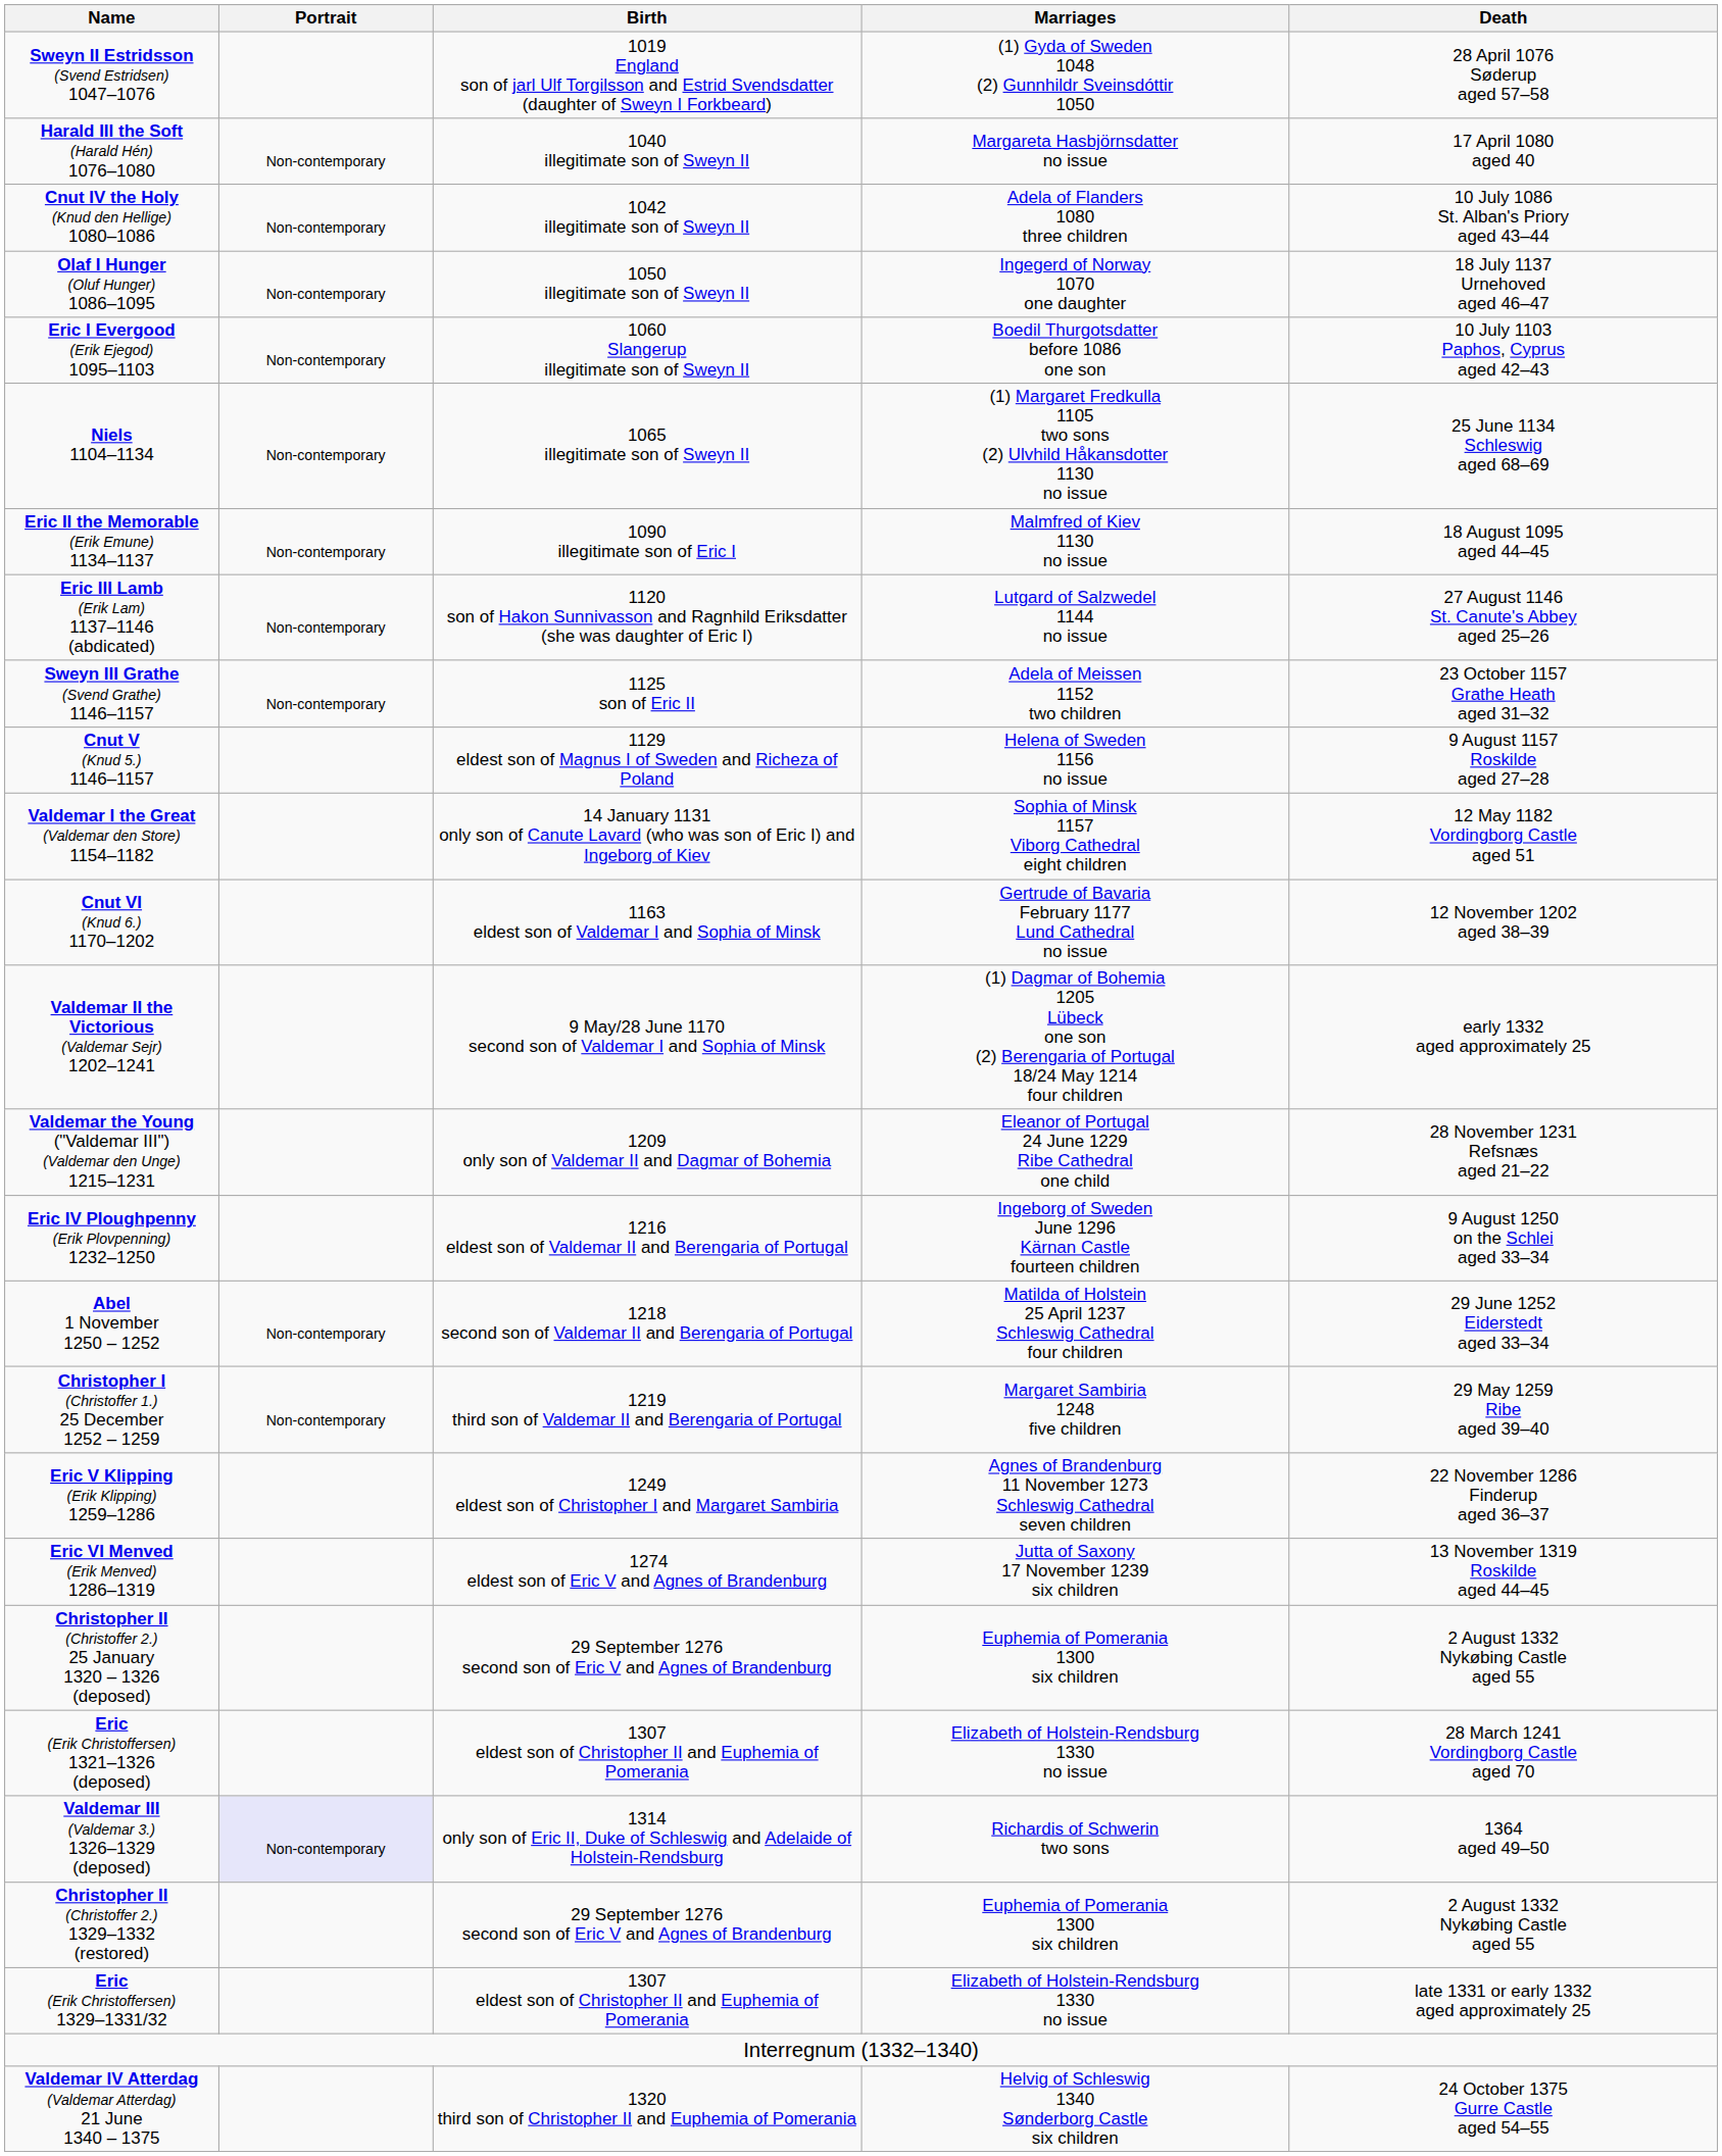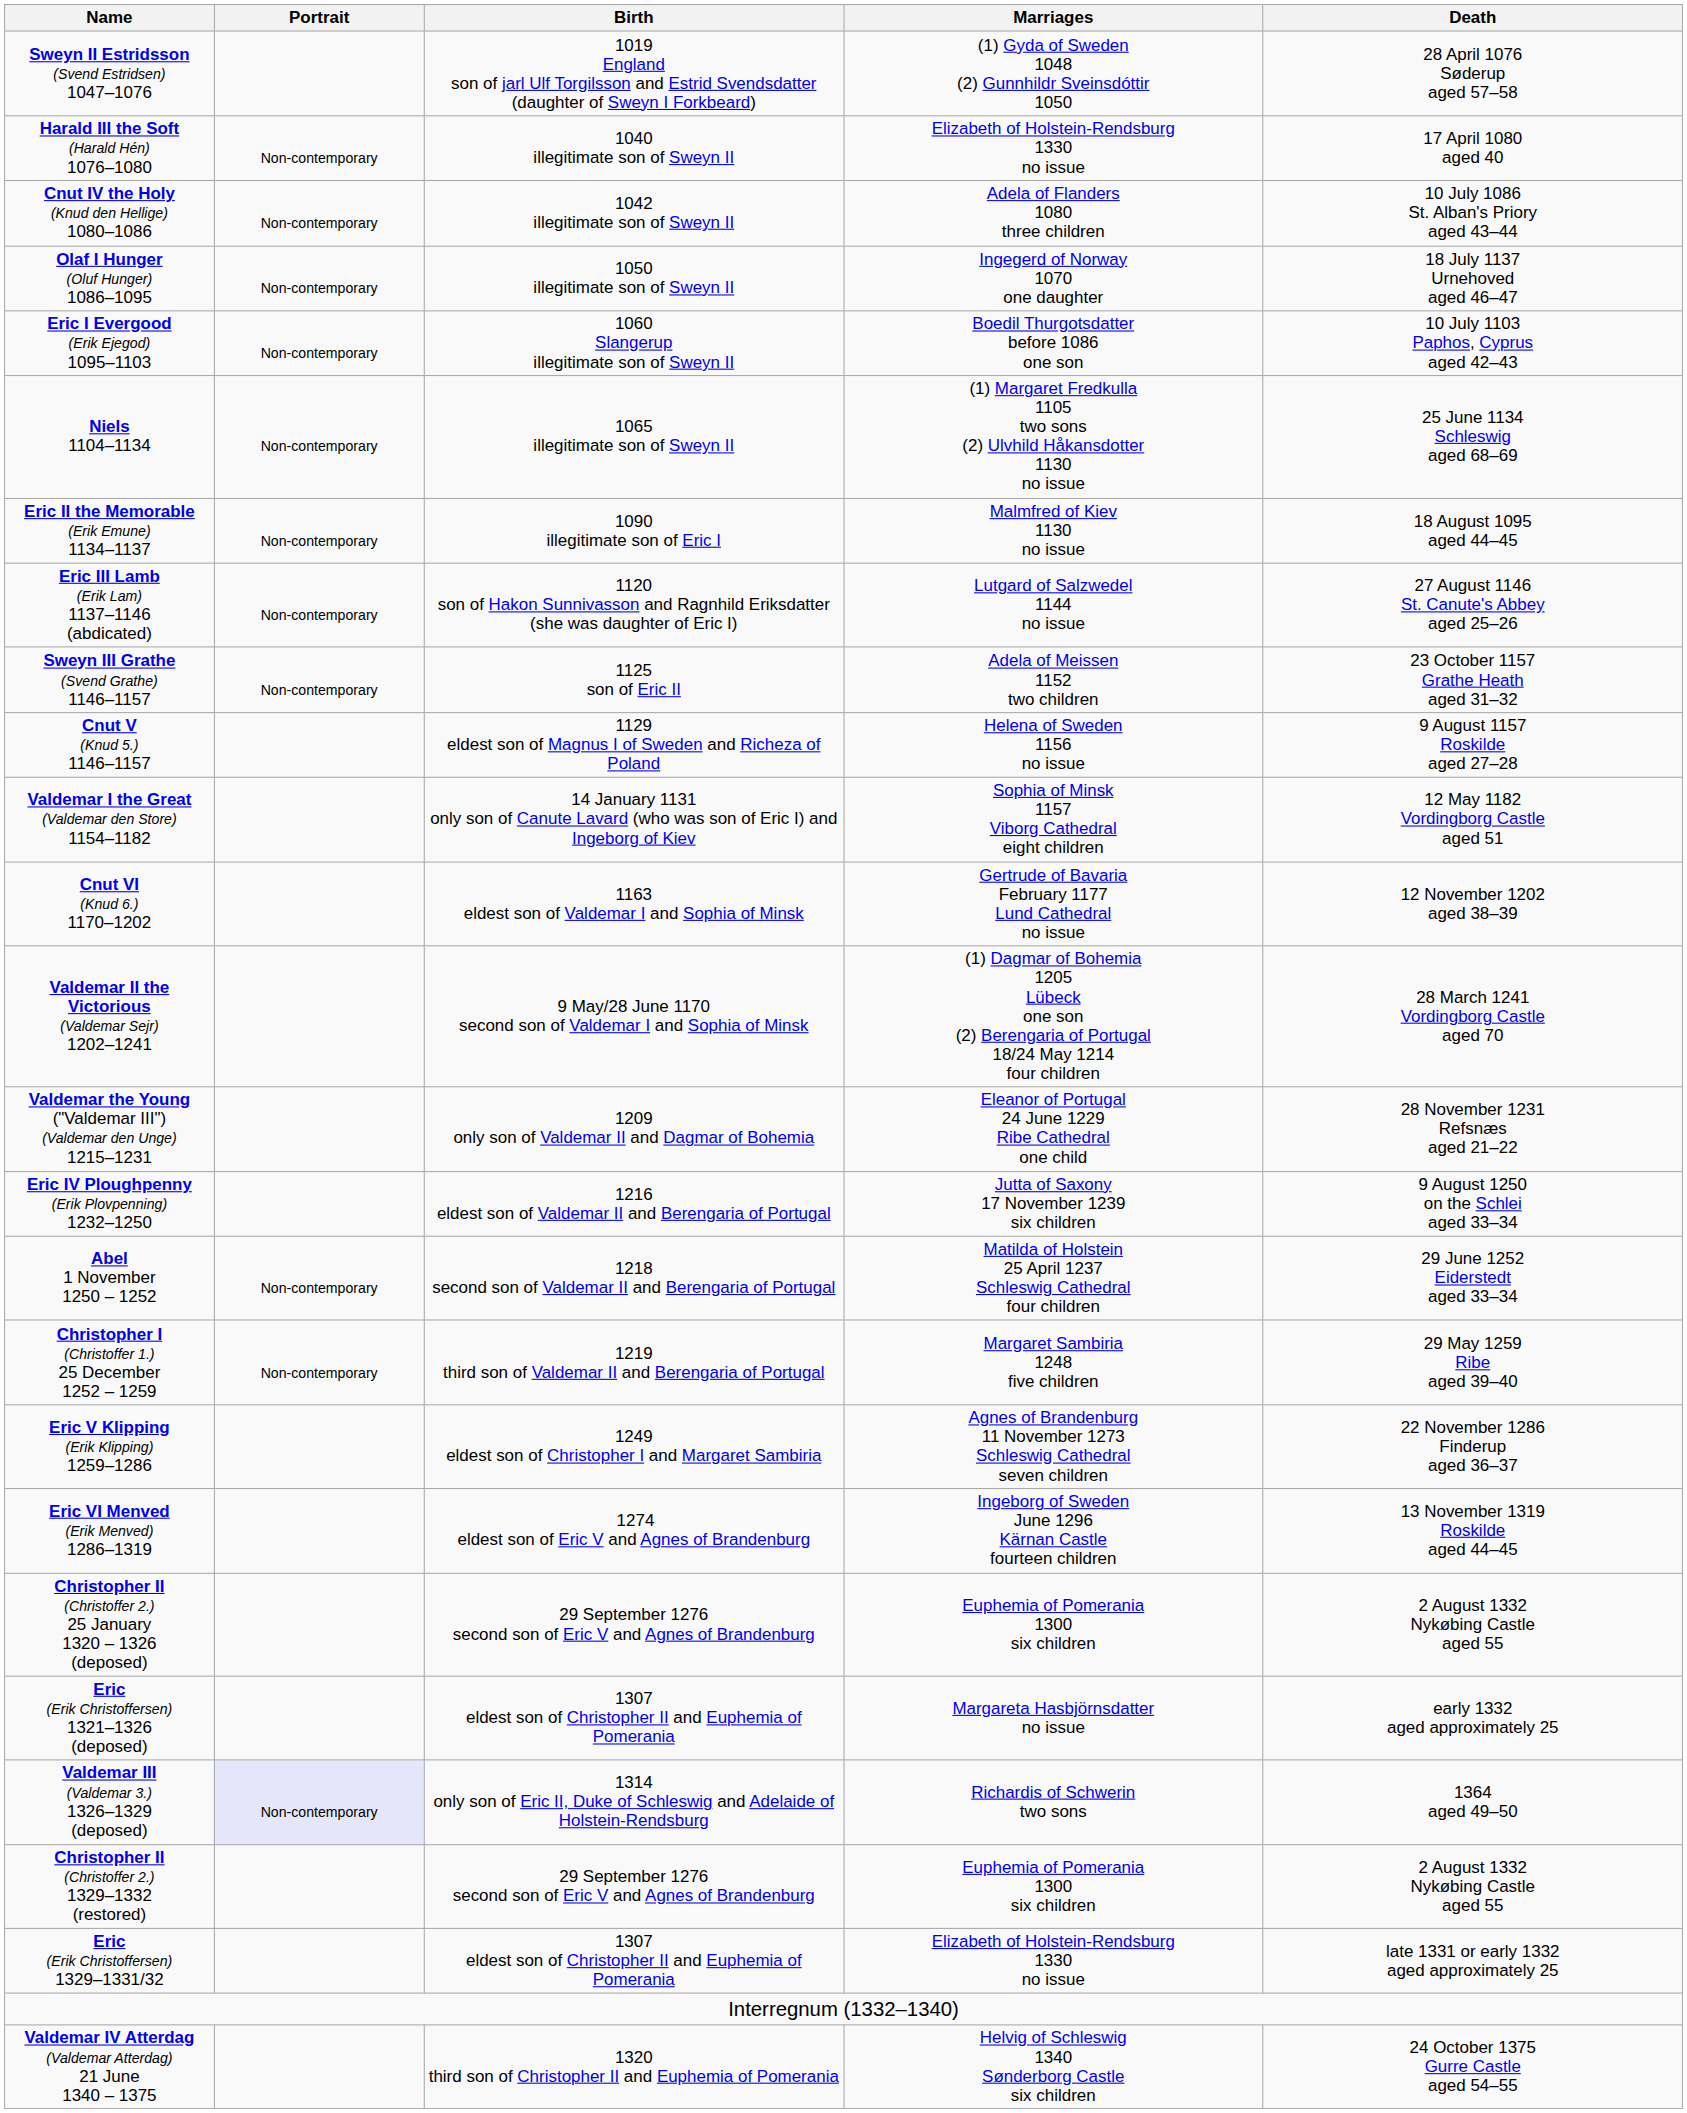 <table style="text-align:center; width:100%" class="wikitable sticky-header">
 <tr>
 <th width=10%>Name</th>
 <th width=10%>Portrait</th>
 <th width=20%>Birth</th>
 <th width=20%>Marriages</th>
 <th width=20%>Death</th>
 </tr>
 <tr>
 <td><strong><a href='#'>Sweyn II Estridsson</a></strong><br><small><em>(Svend Estridsen)</em></small><br>1047–1076</td>
 <td></td>
 <td> 1019<br><a href='#'>England</a><br>son of <a href='#'>jarl Ulf Torgilsson</a> and <a href='#'>Estrid Svendsdatter</a> (daughter of <a href='#'>Sweyn I Forkbeard</a>)</td>
 <td>(1) <a href='#'>Gyda of Sweden</a><br> 1048<br>(2) <a href='#'>Gunnhildr Sveinsdóttir</a><br> 1050</td>
 <td>28 April 1076<br>Søderup<br>aged 57–58</td>
 </tr>
 <tr>
 <td><strong><a href='#'>Harald III the Soft</a></strong><br><small><em>(Harald Hén)</em></small><br>1076–1080</td>
 <td><br><small>Non-contemporary</small></td>
 <td> 1040<br>illegitimate son of <a href='#'>Sweyn II</a></td>
-<td><a href='#'>Margareta Hasbjörnsdatter</a><br>no issue</td>
+<td><a href='#'>Elizabeth of Holstein-Rendsburg</a><br>1330<br>no issue</td>
 <td>17 April 1080<br>aged 40</td>
 </tr>
 <tr>
 <td><strong><a href='#'>Cnut IV the Holy</a></strong><br><small><em>(Knud den Hellige)</em></small><br>1080–1086</td>
 <td><br><small>Non-contemporary</small></td>
 <td> 1042<br>illegitimate son of <a href='#'>Sweyn II</a></td>
 <td><a href='#'>Adela of Flanders</a><br> 1080<br>three children</td>
 <td>10 July 1086<br>St. Alban's Priory<br>aged 43–44</td>
 </tr>
 <tr>
 <td><strong><a href='#'>Olaf I Hunger</a></strong><br><small><em>(Oluf Hunger)</em></small><br>1086–1095</td>
 <td><br><small>Non-contemporary</small></td>
 <td> 1050<br>illegitimate son of <a href='#'>Sweyn II</a></td>
 <td><a href='#'>Ingegerd of Norway</a><br> 1070<br>one daughter</td>
 <td>18 July 1137<br>Urnehoved<br>aged 46–47</td>
 </tr>
 <tr>
 <td><strong><a href='#'>Eric I Evergood</a></strong><br><small><em>(Erik Ejegod)</em></small><br>1095–1103</td>
 <td><br><small>Non-contemporary</small></td>
 <td> 1060<br><a href='#'>Slangerup</a><br>illegitimate son of <a href='#'>Sweyn II</a></td>
 <td><a href='#'>Boedil Thurgotsdatter</a><br>before 1086<br>one son</td>
 <td>10 July 1103<br><a href='#'>Paphos</a>, <a href='#'>Cyprus</a><br>aged 42–43</td>
 </tr>
 <tr>
 <td><strong><a href='#'>Niels</a></strong><br>1104–1134</td>
 <td><br><small>Non-contemporary</small></td>
 <td> 1065<br>illegitimate son of <a href='#'>Sweyn II</a></td>
 <td>(1) <a href='#'>Margaret Fredkulla</a><br> 1105<br>two sons<br>(2) <a href='#'>Ulvhild Håkansdotter</a><br> 1130<br>no issue</td>
 <td>25 June 1134<br><a href='#'>Schleswig</a><br>aged 68–69</td>
 </tr>
 <tr>
 <td><strong><a href='#'>Eric II the Memorable</a></strong><br><small><em>(Erik Emune)</em></small><br>1134–1137</td>
 <td><br><small>Non-contemporary</small></td>
 <td> 1090<br>illegitimate son of <a href='#'>Eric I</a></td>
 <td><a href='#'>Malmfred of Kiev</a><br> 1130<br>no issue</td>
 <td>18 August 1095<br>aged 44–45</td>
 </tr>
 <tr>
 <td><strong><a href='#'>Eric III Lamb</a></strong><br><small><em>(Erik Lam)</em></small><br>1137–1146<br>(abdicated)</td>
 <td><br><small>Non-contemporary</small></td>
 <td> 1120<br>son of <a href='#'>Hakon Sunnivasson</a> and Ragnhild Eriksdatter (she was daughter of Eric I)</td>
 <td><a href='#'>Lutgard of Salzwedel</a><br> 1144<br>no issue</td>
 <td>27 August 1146<br><a href='#'>St. Canute's Abbey</a><br>aged 25–26</td>
 </tr>
 <tr>
 <td><strong><a href='#'>Sweyn III Grathe</a></strong><br><small><em>(Svend Grathe)</em></small><br>1146–1157</td>
 <td><br><small>Non-contemporary</small></td>
 <td> 1125<br> son of <a href='#'>Eric II</a></td>
 <td><a href='#'>Adela of Meissen</a><br> 1152<br>two children</td>
 <td>23 October 1157<br><a href='#'>Grathe Heath</a><br>aged 31–32</td>
 </tr>
 <tr>
 <td><strong><a href='#'>Cnut V</a></strong><br><small><em>(Knud 5.)</em></small><br>1146–1157</td>
 <td></td>
 <td> 1129<br>eldest son of <a href='#'>Magnus I of Sweden</a> and <a href='#'>Richeza of Poland</a></td>
 <td><a href='#'>Helena of Sweden</a><br> 1156<br>no issue</td>
 <td>9 August 1157<br><a href='#'>Roskilde</a><br>aged 27–28</td>
 </tr>
 <tr>
 <td><strong><a href='#'>Valdemar I the Great</a></strong><br><small><em>(Valdemar den Store)</em></small><br>1154–1182</td>
 <td></td>
 <td>14 January 1131<br>only son of <a href='#'>Canute Lavard</a> (who was son of Eric I) and <a href='#'>Ingeborg of Kiev</a></td>
 <td><a href='#'>Sophia of Minsk</a><br> 1157<br><a href='#'>Viborg Cathedral</a><br>eight children</td>
 <td>12 May 1182<br><a href='#'>Vordingborg Castle</a><br>aged 51</td>
 </tr>
 <tr>
 <td><strong><a href='#'>Cnut VI</a></strong><br><small><em>(Knud 6.)</em></small><br>1170–1202</td>
 <td></td>
 <td> 1163<br>eldest son of <a href='#'>Valdemar I</a> and <a href='#'>Sophia of Minsk</a></td>
 <td><a href='#'>Gertrude of Bavaria</a><br>February 1177<br><a href='#'>Lund Cathedral</a><br>no issue</td>
 <td>12 November 1202<br>aged 38–39</td>
 </tr>
 <tr>
 <td><strong><a href='#'>Valdemar II the Victorious</a></strong><br><small><em>(Valdemar Sejr)</em></small><br>1202–1241</td>
 <td></td>
 <td>9 May/28 June 1170<br>second son of <a href='#'>Valdemar I</a> and <a href='#'>Sophia of Minsk</a></td>
 <td>(1) <a href='#'>Dagmar of Bohemia</a><br> 1205<br><a href='#'>Lübeck</a><br>one son<br>(2) <a href='#'>Berengaria of Portugal</a><br>18/24 May 1214<br>four children</td>
-<td>early 1332<br>aged approximately 25</td>
+<td>28 March 1241<br><a href='#'>Vordingborg Castle</a><br>aged 70</td>
 </tr>
 <tr>
 <td><strong><a href='#'>Valdemar the Young</a></strong> ("Valdemar III") <br><small><em>(Valdemar den Unge)</em></small><br>1215–1231</td>
 <td></td>
 <td> 1209<br>only son of <a href='#'>Valdemar II</a> and <a href='#'>Dagmar of Bohemia</a></td>
 <td><a href='#'>Eleanor of Portugal</a><br>24 June 1229<br><a href='#'>Ribe Cathedral</a><br>one child</td>
 <td>28 November 1231<br>Refsnæs<br>aged 21–22</td>
 </tr>
 <tr>
 <td><strong><a href='#'>Eric IV Ploughpenny</a></strong><br><small><em>(Erik Plovpenning)</em></small><br>1232–1250</td>
 <td></td>
 <td> 1216<br>eldest son of <a href='#'>Valdemar II</a> and <a href='#'>Berengaria of Portugal</a></td>
-<td><a href='#'>Ingeborg of Sweden</a><br>June 1296<br><a href='#'>Kärnan Castle</a><br>fourteen children</td>
+<td><a href='#'>Jutta of Saxony</a><br>17 November 1239<br>six children</td>
 <td>9 August 1250<br>on the <a href='#'>Schlei</a><br>aged 33–34</td>
 </tr>
 <tr>
 <td><strong><a href='#'>Abel</a></strong><br>1 November<br>1250 – 1252</td>
 <td><br><small>Non-contemporary</small></td>
 <td> 1218<br>second son of <a href='#'>Valdemar II</a> and <a href='#'>Berengaria of Portugal</a></td>
 <td><a href='#'>Matilda of Holstein</a><br>25 April 1237<br><a href='#'>Schleswig Cathedral</a><br>four children</td>
 <td>29 June 1252<br><a href='#'>Eiderstedt</a><br>aged 33–34</td>
 </tr>
 <tr>
 <td><strong><a href='#'>Christopher I</a></strong><br><small><em>(Christoffer 1.)</em></small><br>25 December<br>1252 – 1259</td>
 <td><br><small>Non-contemporary</small></td>
 <td> 1219<br>third son of <a href='#'>Valdemar II</a> and <a href='#'>Berengaria of Portugal</a></td>
 <td><a href='#'>Margaret Sambiria</a><br> 1248<br>five children</td>
 <td>29 May 1259<br><a href='#'>Ribe</a><br>aged 39–40</td>
 </tr>
 <tr>
 <td><strong><a href='#'>Eric V Klipping</a></strong><br><small><em>(Erik Klipping)</em></small><br>1259–1286</td>
 <td></td>
 <td> 1249<br>eldest son of <a href='#'>Christopher I</a> and <a href='#'>Margaret Sambiria</a></td>
 <td><a href='#'>Agnes of Brandenburg</a><br>11 November 1273<br><a href='#'>Schleswig Cathedral</a><br>seven children</td>
 <td>22 November 1286<br>Finderup<br>aged 36–37</td>
 </tr>
 <tr>
 <td><strong><a href='#'>Eric VI Menved</a></strong><br><small><em>(Erik Menved)</em></small><br>1286–1319</td>
 <td></td>
 <td> 1274<br>eldest son of <a href='#'>Eric V</a> and <a href='#'>Agnes of Brandenburg</a></td>
-<td><a href='#'>Jutta of Saxony</a><br>17 November 1239<br>six children</td>
+<td><a href='#'>Ingeborg of Sweden</a><br>June 1296<br><a href='#'>Kärnan Castle</a><br>fourteen children</td>
 <td>13 November 1319<br><a href='#'>Roskilde</a><br>aged 44–45</td>
 </tr>
 <tr>
 <td><strong><a href='#'>Christopher II</a></strong><br><small><em>(Christoffer 2.)</em></small><br>25 January<br>1320 – 1326<br>(deposed)</td>
 <td></td>
 <td>29 September 1276<br>second son of <a href='#'>Eric V</a> and <a href='#'>Agnes of Brandenburg</a></td>
 <td><a href='#'>Euphemia of Pomerania</a><br> 1300<br>six children</td>
 <td>2 August 1332<br>Nykøbing Castle<br>aged 55</td>
 </tr>
 <tr>
 <td><strong><a href='#'>Eric</a></strong><br><small><em>(Erik Christoffersen)</em></small><br>1321–1326<br>(deposed)</td>
 <td></td>
 <td> 1307<br>eldest son of <a href='#'>Christopher II</a> and <a href='#'>Euphemia of Pomerania</a></td>
-<td><a href='#'>Elizabeth of Holstein-Rendsburg</a><br>1330<br>no issue</td>
-<td>28 March 1241<br><a href='#'>Vordingborg Castle</a><br>aged 70</td>
+<td><a href='#'>Margareta Hasbjörnsdatter</a><br>no issue</td>
+<td>early 1332<br>aged approximately 25</td>
 </tr>
 <tr>
 <td><strong><a href='#'>Valdemar III</a></strong><br><small><em>(Valdemar 3.)</em></small><br>1326–1329<br>(deposed)</td>
 <td style="background: lavender;"><br><small>Non-contemporary</small></td>
 <td> 1314<br>only son of <a href='#'>Eric II, Duke of Schleswig</a> and <a href='#'>Adelaide of Holstein-Rendsburg</a></td>
 <td><a href='#'>Richardis of Schwerin</a><br>two sons</td>
 <td> 1364<br>aged 49–50</td>
 </tr>
 <tr>
 <td><strong><a href='#'>Christopher II</a></strong><br><small><em>(Christoffer 2.)</em></small><br>1329–1332<br>(restored)</td>
 <td></td>
 <td>29 September 1276<br>second son of <a href='#'>Eric V</a> and <a href='#'>Agnes of Brandenburg</a></td>
 <td><a href='#'>Euphemia of Pomerania</a><br> 1300<br>six children</td>
 <td>2 August 1332<br>Nykøbing Castle<br>aged 55</td>
 </tr>
 <tr>
 <td><strong><a href='#'>Eric</a></strong><br><small><em>(Erik Christoffersen)</em></small><br>1329–1331/32</td>
 <td></td>
 <td> 1307<br>eldest son of <a href='#'>Christopher II</a> and <a href='#'>Euphemia of Pomerania</a></td>
 <td><a href='#'>Elizabeth of Holstein-Rendsburg</a><br>1330<br>no issue</td>
 <td>late 1331 or early 1332<br>aged approximately 25</td>
 </tr>
 <tr>
 <td align="center" colspan="6"><big>Interregnum (1332–1340)</big></td>
 </tr>
 <tr>
 <td><strong><a href='#'>Valdemar IV Atterdag</a></strong><br><small><em>(Valdemar Atterdag)</em></small><br>21 June<br>1340 – 1375</td>
 <td></td>
 <td> 1320<br>third son of <a href='#'>Christopher II</a> and <a href='#'>Euphemia of Pomerania</a></td>
 <td><a href='#'>Helvig of Schleswig</a><br> 1340<br><a href='#'>Sønderborg Castle</a><br>six children</td>
 <td>24 October 1375<br><a href='#'>Gurre Castle</a><br>aged 54–55</td>
 </tr>
 <tr>
 </tr>
 </table>
